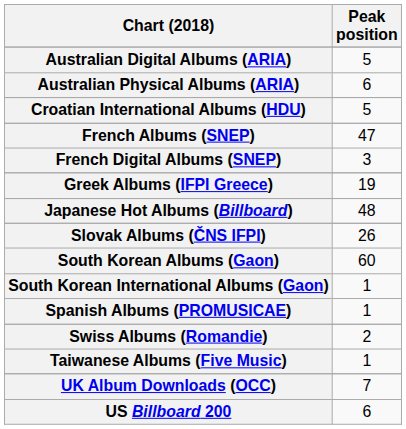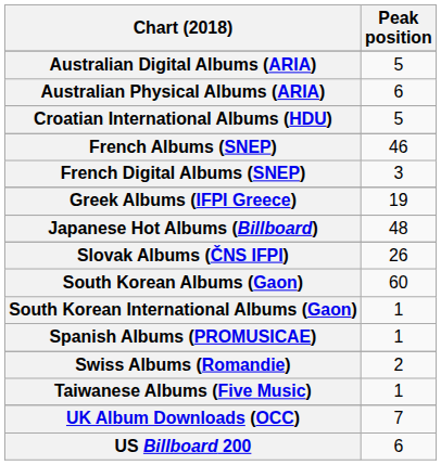 <table class="wikitable sortable plainrowheaders" style="text-align:center">
 <tr>
 <th scope="col">Chart (2018)</th>
 <th scope="col">Peak<br> position</th>
 </tr>
 <tr>
 </tr>
 <tr>
 <th scope="row">Australian Digital Albums (<a href='#'>ARIA</a>)</th>
 <td>5</td>
 </tr>
 <tr>
 <th scope="row">Australian Physical Albums (<a href='#'>ARIA</a>)</th>
 <td>6</td>
 </tr>
 <tr>
 </tr>
 <tr>
 </tr>
 <tr>
 </tr>
 <tr>
 </tr>
 <tr>
 <th scope="row">Croatian International Albums (<a href='#'>HDU</a>)</th>
 <td>5</td>
 </tr>
 <tr>
 </tr>
 <tr>
 </tr>
 <tr>
 <th scope="row">French Albums (<a href='#'>SNEP</a>)</th>
-<td>47</td>
+<td>46</td>
 </tr>
 <tr>
 <th scope="row">French Digital Albums (<a href='#'>SNEP</a>)</th>
 <td>3</td>
 </tr>
 <tr>
 </tr>
 <tr>
 <th scope="row">Greek Albums (<a href='#'>IFPI Greece</a>)</th>
 <td>19</td>
 </tr>
 <tr>
 </tr>
 <tr>
 </tr>
 <tr>
 </tr>
 <tr>
 <th scope="row">Japanese Hot Albums (<em><a href='#'>Billboard</a></em>)</th>
 <td>48</td>
 </tr>
 <tr>
 </tr>
 <tr>
 </tr>
 <tr>
 </tr>
 <tr>
 </tr>
 <tr>
 </tr>
 <tr>
 <th scope="row">Slovak Albums (<a href='#'>ČNS IFPI</a>)</th>
 <td>26</td>
 </tr>
 <tr>
 <th scope="row">South Korean Albums (<a href='#'>Gaon</a>)</th>
 <td>60</td>
 </tr>
 <tr>
 <th scope="row">South Korean International Albums (<a href='#'>Gaon</a>)</th>
 <td>1</td>
 </tr>
 <tr>
 <th scope="row">Spanish Albums (<a href='#'>PROMUSICAE</a>)</th>
 <td>1</td>
 </tr>
 <tr>
 </tr>
 <tr>
 </tr>
 <tr>
 <th scope="row">Swiss Albums (<a href='#'>Romandie</a>)</th>
 <td>2</td>
 </tr>
 <tr>
 <th scope="row">Taiwanese Albums (<a href='#'>Five Music</a>)</th>
 <td>1</td>
 </tr>
 <tr>
 </tr>
 <tr>
 <th scope="row"><a href='#'>UK Album Downloads</a> (<a href='#'>OCC</a>)</th>
 <td>7</td>
 </tr>
 <tr>
 <th scope="row">US <a href='#'><em>Billboard</em> 200</a></th>
 <td>6</td>
 </tr>
 </table>
